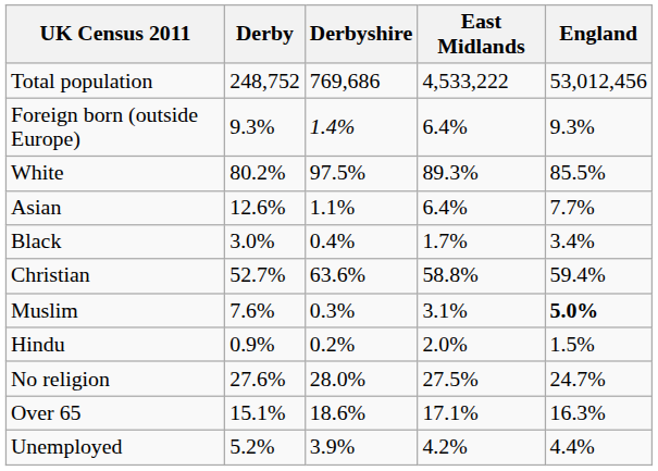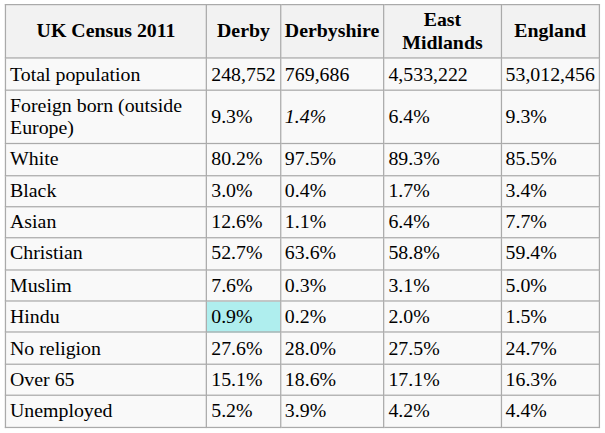 <table class="wikitable floatright" style="margin-left: 1em; width: 30em; ">
 <tr>
 <th>UK Census 2011</th>
 <th>Derby</th>
 <th>Derbyshire</th>
 <th>East Midlands</th>
 <th>England</th>
 </tr>
 <tr>
 <td>Total population</td>
 <td>248,752</td>
 <td>769,686</td>
 <td>4,533,222</td>
 <td>53,012,456</td>
 </tr>
 <tr>
 <td>Foreign born (outside Europe)</td>
 <td>9.3%</td>
 <td><em>1.4%</em></td>
 <td>6.4%</td>
 <td>9.3%</td>
 </tr>
 <tr>
 <td>White</td>
 <td>80.2%</td>
 <td>97.5%</td>
 <td>89.3%</td>
 <td>85.5%</td>
 </tr>
 <tr>
+<td>Black</td>
+<td>3.0%</td>
+<td>0.4%</td>
+<td>1.7%</td>
+<td>3.4%</td>
+</tr>
+<tr>
 <td>Asian</td>
 <td>12.6%</td>
 <td>1.1%</td>
 <td>6.4%</td>
 <td>7.7%</td>
-</tr>
-<tr>
-<td>Black</td>
-<td>3.0%</td>
-<td>0.4%</td>
-<td>1.7%</td>
-<td>3.4%</td>
 </tr>
 <tr>
 <td>Christian</td>
 <td>52.7%</td>
 <td>63.6%</td>
 <td>58.8%</td>
 <td>59.4%</td>
 </tr>
 <tr>
 <td>Muslim</td>
 <td>7.6%</td>
 <td>0.3%</td>
 <td>3.1%</td>
-<td><strong>5.0%</strong></td>
+<td>5.0%</td>
 </tr>
 <tr>
 <td>Hindu</td>
-<td>0.9%</td>
+<td style="background: paleturquoise;">0.9%</td>
 <td>0.2%</td>
 <td>2.0%</td>
 <td>1.5%</td>
 </tr>
 <tr>
 <td>No religion</td>
 <td>27.6%</td>
 <td>28.0%</td>
 <td>27.5%</td>
 <td>24.7%</td>
 </tr>
 <tr>
 <td>Over 65</td>
 <td>15.1%</td>
 <td>18.6%</td>
 <td>17.1%</td>
 <td>16.3%</td>
 </tr>
 <tr>
 <td>Unemployed</td>
 <td>5.2%</td>
 <td>3.9%</td>
 <td>4.2%</td>
 <td>4.4%</td>
 </tr>
 </table>
